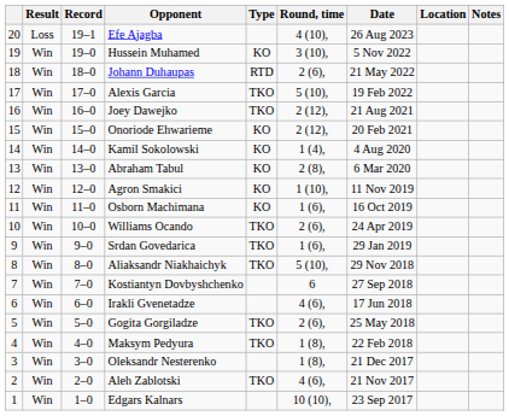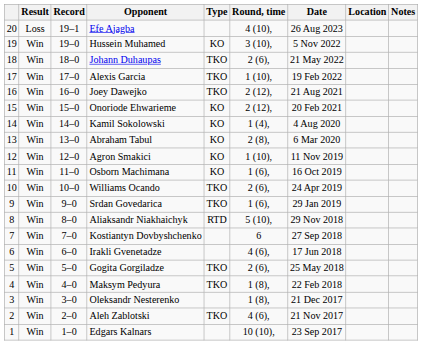 <table class="wikitable" style="text-align:center">
 <tr>
 <th></th>
 <th>Result</th>
 <th>Record</th>
 <th>Opponent</th>
 <th>Type</th>
 <th>Round, time</th>
 <th>Date</th>
 <th>Location</th>
 <th>Notes</th>
 </tr>
 <tr>
 <td>20</td>
 <td>Loss</td>
 <td>19–1</td>
 <td style="text-align:left;"><a href='#'>Efe Ajagba</a></td>
 <td></td>
 <td>4 (10), </td>
 <td>26 Aug 2023</td>
 <td style="text-align:left;"></td>
 <td></td>
 </tr>
 <tr>
 <td>19</td>
 <td>Win</td>
 <td>19–0</td>
 <td style="text-align:left;">Hussein Muhamed</td>
 <td>KO</td>
 <td>3 (10), </td>
 <td>5 Nov 2022</td>
 <td style="text-align:left;"></td>
 <td style="text-align:left;"></td>
 </tr>
 <tr>
 <td>18</td>
 <td>Win</td>
 <td>18–0</td>
 <td style="text-align:left;"><a href='#'>Johann Duhaupas</a></td>
-<td>RTD</td>
+<td>TKO</td>
 <td>2 (6), </td>
 <td>21 May 2022</td>
 <td style="text-align:left;"></td>
 <td style="text-align:left;"></td>
 </tr>
 <tr>
 <td>17</td>
 <td>Win</td>
 <td>17–0</td>
 <td style="text-align:left;">Alexis Garcia</td>
 <td>TKO</td>
-<td>5 (10), </td>
+<td>1 (10), </td>
 <td>19 Feb 2022</td>
 <td style="text-align:left;"></td>
 <td style="text-align:left;"></td>
 </tr>
 <tr>
 <td>16</td>
 <td>Win</td>
 <td>16–0</td>
 <td style="text-align:left;">Joey Dawejko</td>
 <td>TKO</td>
 <td>2 (12), </td>
 <td>21 Aug 2021</td>
 <td style="text-align:left;"></td>
 <td style="text-align:left;"></td>
 </tr>
 <tr>
 <td>15</td>
 <td>Win</td>
 <td>15–0</td>
 <td style="text-align:left;">Onoriode Ehwarieme</td>
 <td>KO</td>
 <td>2 (12), </td>
 <td>20 Feb 2021</td>
 <td style="text-align:left;"></td>
 <td style="text-align:left;"></td>
 </tr>
 <tr>
 <td>14</td>
 <td>Win</td>
 <td>14–0</td>
 <td style="text-align:left;">Kamil Sokolowski</td>
 <td>KO</td>
 <td>1 (4), </td>
 <td>4 Aug 2020</td>
 <td style="text-align:left;"></td>
 <td></td>
 </tr>
 <tr>
 <td>13</td>
 <td>Win</td>
 <td>13–0</td>
 <td style="text-align:left;">Abraham Tabul</td>
 <td>KO</td>
 <td>2 (8), </td>
 <td>6 Mar 2020</td>
 <td style="text-align:left;"></td>
 <td></td>
 </tr>
 <tr>
 <td>12</td>
 <td>Win</td>
 <td>12–0</td>
 <td style="text-align:left;">Agron Smakici</td>
 <td>KO</td>
 <td>1 (10), </td>
 <td>11 Nov 2019</td>
 <td style="text-align:left;"></td>
 <td style="text-align:left;"></td>
 </tr>
 <tr>
 <td>11</td>
 <td>Win</td>
 <td>11–0</td>
 <td style="text-align:left;">Osborn Machimana</td>
 <td>KO</td>
 <td>1 (6), </td>
 <td>16 Oct 2019</td>
 <td style="text-align:left;"></td>
 <td></td>
 </tr>
 <tr>
 <td>10</td>
 <td>Win</td>
 <td>10–0</td>
 <td style="text-align:left;">Williams Ocando</td>
 <td>TKO</td>
 <td>2 (6), </td>
 <td>24 Apr 2019</td>
 <td style="text-align:left;"></td>
 <td></td>
 </tr>
 <tr>
 <td>9</td>
 <td>Win</td>
 <td>9–0</td>
 <td style="text-align:left;">Srdan Govedarica</td>
 <td>TKO</td>
 <td>1 (6), </td>
 <td>29 Jan 2019</td>
 <td style="text-align:left;"></td>
 <td></td>
 </tr>
 <tr>
 <td>8</td>
 <td>Win</td>
 <td>8–0</td>
 <td style="text-align:left;">Aliaksandr Niakhaichyk</td>
-<td>TKO</td>
+<td>RTD</td>
 <td>5 (10), </td>
 <td>29 Nov 2018</td>
 <td style="text-align:left;"></td>
 <td></td>
 </tr>
 <tr>
 <td>7</td>
 <td>Win</td>
 <td>7–0</td>
 <td style="text-align:left;">Kostiantyn Dovbyshchenko</td>
 <td></td>
 <td>6</td>
 <td>27 Sep 2018</td>
 <td style="text-align:left;"></td>
 <td></td>
 </tr>
 <tr>
 <td>6</td>
 <td>Win</td>
 <td>6–0</td>
 <td style="text-align:left;">Irakli Gvenetadze</td>
 <td></td>
 <td>4 (6), </td>
 <td>17 Jun 2018</td>
 <td style="text-align:left;"></td>
 <td></td>
 </tr>
 <tr>
 <td>5</td>
 <td>Win</td>
 <td>5–0</td>
 <td style="text-align:left;">Gogita Gorgiladze</td>
 <td>TKO</td>
 <td>2 (6), </td>
 <td>25 May 2018</td>
 <td style="text-align:left;"></td>
 <td></td>
 </tr>
 <tr>
 <td>4</td>
 <td>Win</td>
 <td>4–0</td>
 <td style="text-align:left;">Maksym Pedyura</td>
 <td>TKO</td>
 <td>1 (8), </td>
 <td>22 Feb 2018</td>
 <td style="text-align:left;"></td>
 <td></td>
 </tr>
 <tr>
 <td>3</td>
 <td>Win</td>
 <td>3–0</td>
 <td style="text-align:left;">Oleksandr Nesterenko</td>
 <td></td>
 <td>1 (8), </td>
 <td>21 Dec 2017</td>
 <td style="text-align:left;"></td>
 <td></td>
 </tr>
 <tr>
 <td>2</td>
 <td>Win</td>
 <td>2–0</td>
 <td style="text-align:left;">Aleh Zablotski</td>
 <td>TKO</td>
 <td>4 (6), </td>
 <td>21 Nov 2017</td>
 <td style="text-align:left;"></td>
 <td></td>
 </tr>
 <tr>
 <td>1</td>
 <td>Win</td>
 <td>1–0</td>
 <td style="text-align:left;">Edgars Kalnars</td>
 <td></td>
 <td>10 (10), </td>
 <td>23 Sep 2017</td>
 <td style="text-align:left;"></td>
 <td></td>
 </tr>
 </table>
